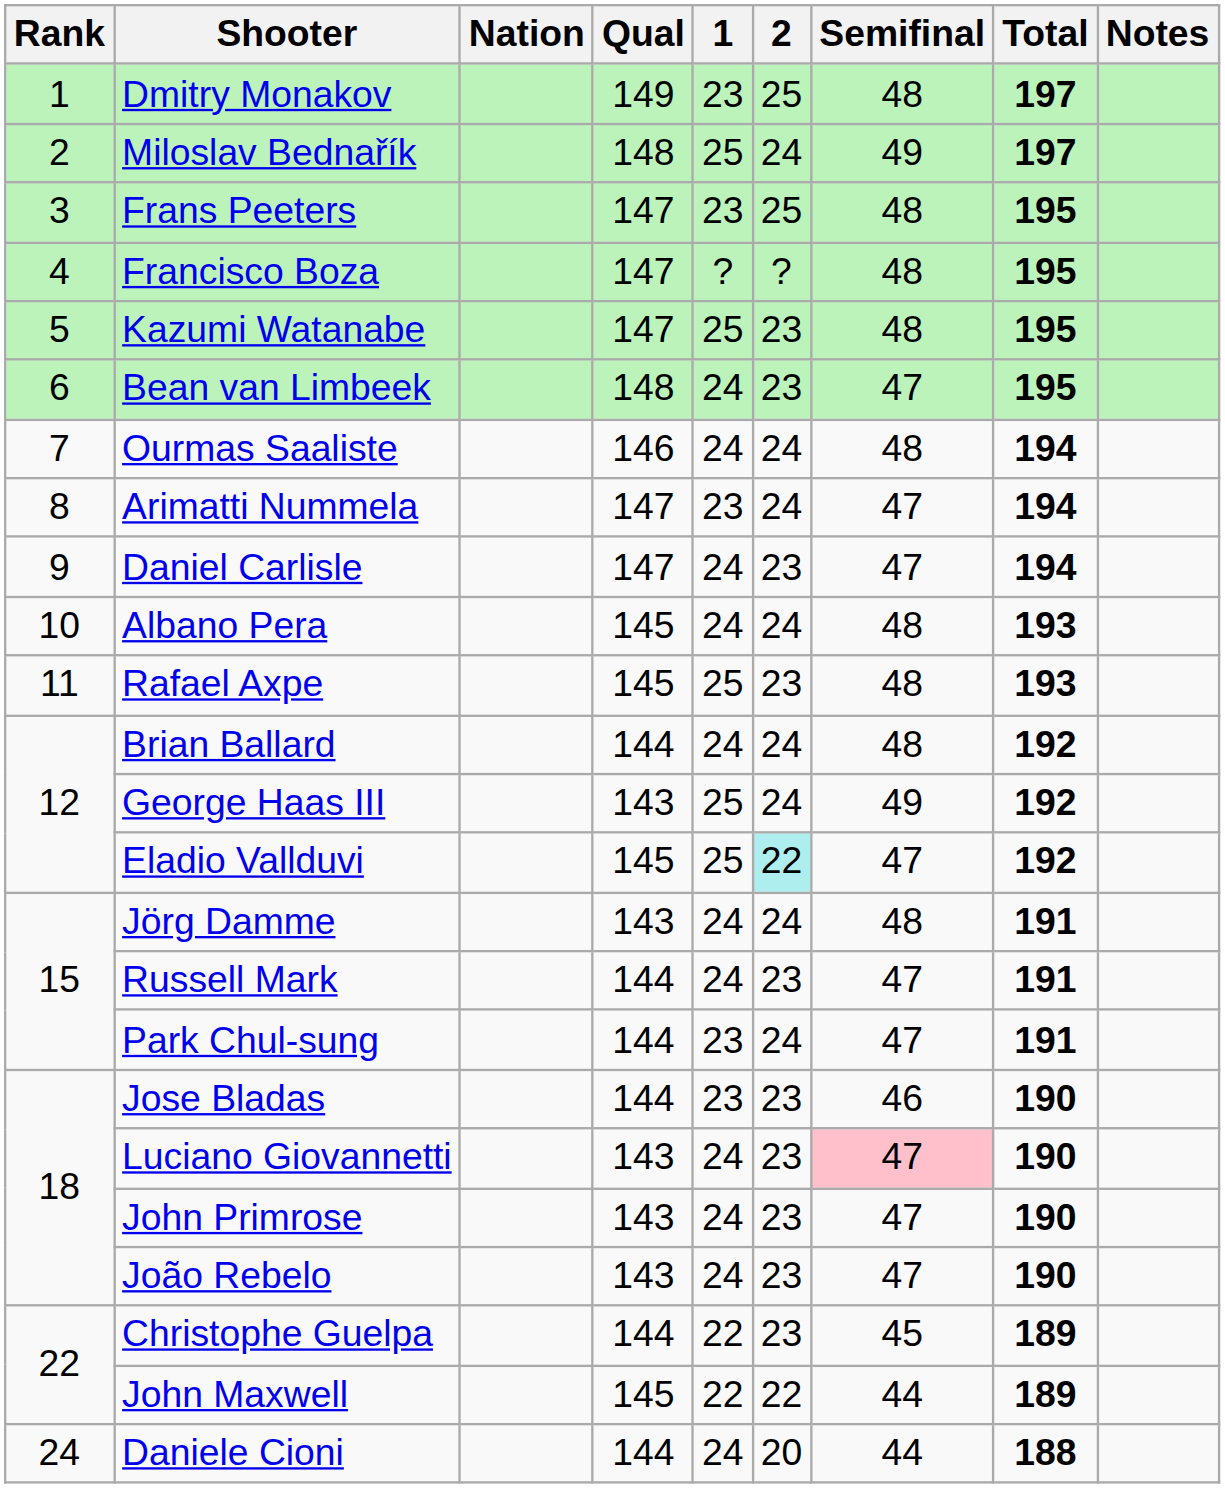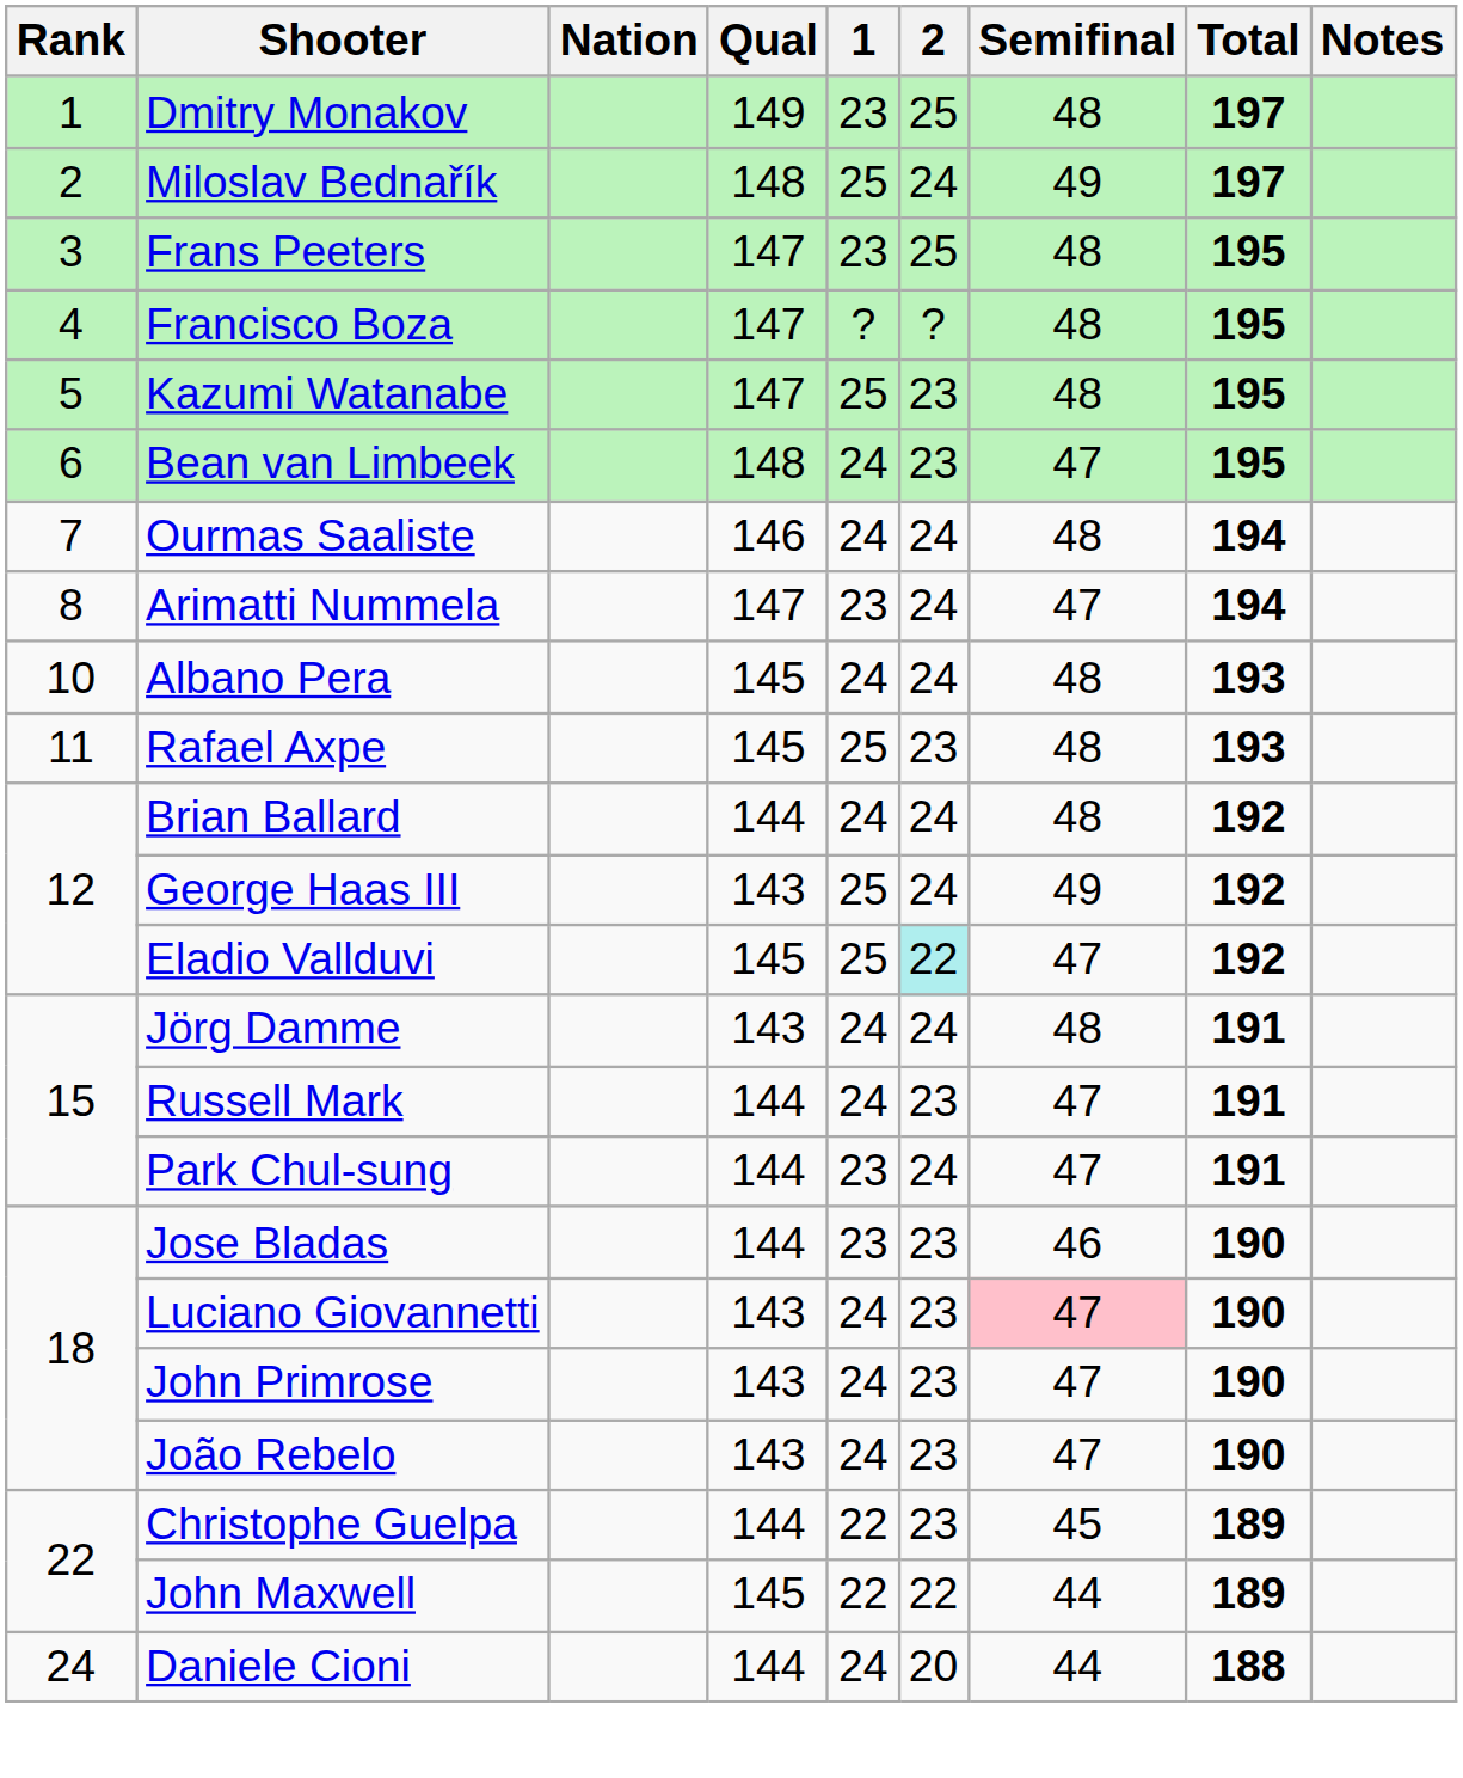 <table class="wikitable sortable" style="text-align: center">
 <tr>
 <th>Rank</th>
 <th>Shooter</th>
 <th>Nation</th>
 <th>Qual</th>
 <th>1</th>
 <th>2</th>
 <th>Semifinal</th>
 <th>Total</th>
 <th>Notes</th>
 </tr>
 <tr bgcolor=#bbf3bb>
 <td>1</td>
 <td align=left><a href='#'>Dmitry Monakov</a></td>
 <td align=left></td>
 <td>149</td>
 <td>23</td>
 <td>25</td>
 <td>48</td>
 <td><strong>197</strong></td>
 <td></td>
 </tr>
 <tr bgcolor=#bbf3bb>
 <td>2</td>
 <td align=left><a href='#'>Miloslav Bednařík</a></td>
 <td align=left></td>
 <td>148</td>
 <td>25</td>
 <td>24</td>
 <td>49</td>
 <td><strong>197</strong></td>
 <td></td>
 </tr>
 <tr bgcolor=#bbf3bb>
 <td>3</td>
 <td align=left><a href='#'>Frans Peeters</a></td>
 <td align=left></td>
 <td>147</td>
 <td>23</td>
 <td>25</td>
 <td>48</td>
 <td><strong>195</strong></td>
 <td></td>
 </tr>
 <tr bgcolor=#bbf3bb>
 <td>4</td>
 <td align=left><a href='#'>Francisco Boza</a></td>
 <td align=left></td>
 <td>147</td>
 <td>?</td>
 <td>?</td>
 <td>48</td>
 <td><strong>195</strong></td>
 <td></td>
 </tr>
 <tr bgcolor=#bbf3bb>
 <td>5</td>
 <td align=left><a href='#'>Kazumi Watanabe</a></td>
 <td align=left></td>
 <td>147</td>
 <td>25</td>
 <td>23</td>
 <td>48</td>
 <td><strong>195</strong></td>
 <td></td>
 </tr>
 <tr bgcolor=#bbf3bb>
 <td>6</td>
 <td align=left><a href='#'>Bean van Limbeek</a></td>
 <td align=left></td>
 <td>148</td>
 <td>24</td>
 <td>23</td>
 <td>47</td>
 <td><strong>195</strong></td>
 <td></td>
 </tr>
 <tr>
 <td>7</td>
 <td align=left><a href='#'>Ourmas Saaliste</a></td>
 <td align=left></td>
 <td>146</td>
 <td>24</td>
 <td>24</td>
 <td>48</td>
 <td><strong>194</strong></td>
 <td></td>
 </tr>
 <tr>
 <td>8</td>
 <td align=left><a href='#'>Arimatti Nummela</a></td>
 <td align=left></td>
 <td>147</td>
 <td>23</td>
 <td>24</td>
-<td>47</td>
-<td><strong>194</strong></td>
-<td></td>
-</tr>
-<tr>
-<td>9</td>
-<td align=left><a href='#'>Daniel Carlisle</a></td>
-<td align=left></td>
-<td>147</td>
-<td>24</td>
-<td>23</td>
 <td>47</td>
 <td><strong>194</strong></td>
 <td></td>
 </tr>
 <tr>
 <td>10</td>
 <td align=left><a href='#'>Albano Pera</a></td>
 <td align=left></td>
 <td>145</td>
 <td>24</td>
 <td>24</td>
 <td>48</td>
 <td><strong>193</strong></td>
 <td></td>
 </tr>
 <tr>
 <td>11</td>
 <td align=left><a href='#'>Rafael Axpe</a></td>
 <td align=left></td>
 <td>145</td>
 <td>25</td>
 <td>23</td>
 <td>48</td>
 <td><strong>193</strong></td>
 <td></td>
 </tr>
 <tr>
 <td rowspan=3>12</td>
 <td align=left><a href='#'>Brian Ballard</a></td>
 <td align=left></td>
 <td>144</td>
 <td>24</td>
 <td>24</td>
 <td>48</td>
 <td><strong>192</strong></td>
 <td></td>
 </tr>
 <tr>
 <td align=left><a href='#'>George Haas III</a></td>
 <td align=left></td>
 <td>143</td>
 <td>25</td>
 <td>24</td>
 <td>49</td>
 <td><strong>192</strong></td>
 <td></td>
 </tr>
 <tr>
 <td align=left><a href='#'>Eladio Vallduvi</a></td>
 <td align=left></td>
 <td>145</td>
 <td>25</td>
 <td style="background: paleturquoise;">22</td>
 <td>47</td>
 <td><strong>192</strong></td>
 <td></td>
 </tr>
 <tr>
 <td rowspan=3>15</td>
 <td align=left><a href='#'>Jörg Damme</a></td>
 <td align=left></td>
 <td>143</td>
 <td>24</td>
 <td>24</td>
 <td>48</td>
 <td><strong>191</strong></td>
 <td></td>
 </tr>
 <tr>
 <td align=left><a href='#'>Russell Mark</a></td>
 <td align=left></td>
 <td>144</td>
 <td>24</td>
 <td>23</td>
 <td>47</td>
 <td><strong>191</strong></td>
 <td></td>
 </tr>
 <tr>
 <td align=left><a href='#'>Park Chul-sung</a></td>
 <td align=left></td>
 <td>144</td>
 <td>23</td>
 <td>24</td>
 <td>47</td>
 <td><strong>191</strong></td>
 <td></td>
 </tr>
 <tr>
 <td rowspan=4>18</td>
 <td align=left><a href='#'>Jose Bladas</a></td>
 <td align=left></td>
 <td>144</td>
 <td>23</td>
 <td>23</td>
 <td>46</td>
 <td><strong>190</strong></td>
 <td></td>
 </tr>
 <tr>
 <td align=left><a href='#'>Luciano Giovannetti</a></td>
 <td align=left></td>
 <td>143</td>
 <td>24</td>
 <td>23</td>
 <td style="background: pink;">47</td>
 <td><strong>190</strong></td>
 <td></td>
 </tr>
 <tr>
 <td align=left><a href='#'>John Primrose</a></td>
 <td align=left></td>
 <td>143</td>
 <td>24</td>
 <td>23</td>
 <td>47</td>
 <td><strong>190</strong></td>
 <td></td>
 </tr>
 <tr>
 <td align=left><a href='#'>João Rebelo</a></td>
 <td align=left></td>
 <td>143</td>
 <td>24</td>
 <td>23</td>
 <td>47</td>
 <td><strong>190</strong></td>
 <td></td>
 </tr>
 <tr>
 <td rowspan=2>22</td>
 <td align=left><a href='#'>Christophe Guelpa</a></td>
 <td align=left></td>
 <td>144</td>
 <td>22</td>
 <td>23</td>
 <td>45</td>
 <td><strong>189</strong></td>
 <td></td>
 </tr>
 <tr>
 <td align=left><a href='#'>John Maxwell</a></td>
 <td align=left></td>
 <td>145</td>
 <td>22</td>
 <td>22</td>
 <td>44</td>
 <td><strong>189</strong></td>
 <td></td>
 </tr>
 <tr>
 <td>24</td>
 <td align=left><a href='#'>Daniele Cioni</a></td>
 <td align=left></td>
 <td>144</td>
 <td>24</td>
 <td>20</td>
 <td>44</td>
 <td><strong>188</strong></td>
 <td></td>
 </tr>
 </table>
